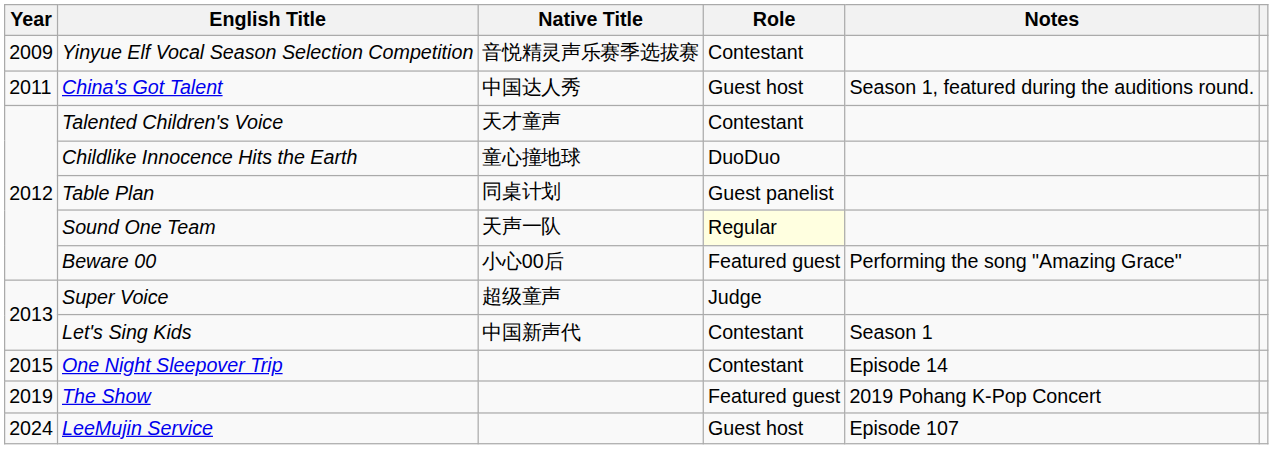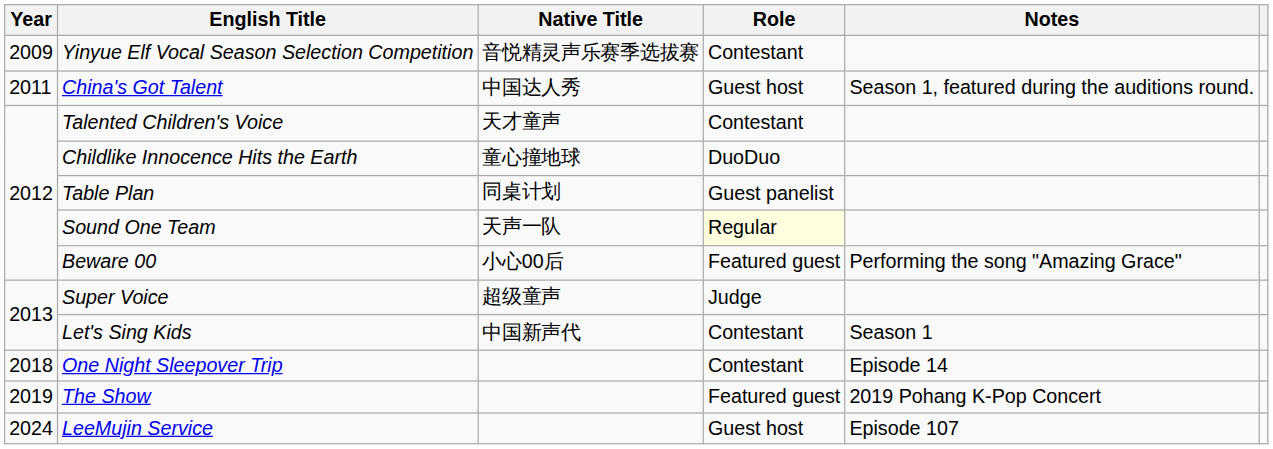 <table class="wikitable">
 <tr>
 <th>Year</th>
 <th>English Title</th>
 <th>Native Title</th>
 <th>Role</th>
 <th>Notes</th>
 <th></th>
 </tr>
 <tr>
 <td>2009</td>
 <td><em>Yinyue Elf Vocal Season Selection Competition</em></td>
 <td>音悦精灵声乐赛季选拔赛</td>
 <td>Contestant</td>
 <td></td>
 <td></td>
 </tr>
 <tr>
 <td>2011</td>
 <td><em><a href='#'>China's Got Talent</a></em></td>
 <td>中国达人秀</td>
 <td>Guest host</td>
 <td>Season 1, featured during the auditions round.</td>
 <td></td>
 </tr>
 <tr>
 <td rowspan="5">2012</td>
 <td><em>Talented Children's Voice</em></td>
 <td>天才童声</td>
 <td>Contestant</td>
 <td></td>
 <td></td>
 </tr>
 <tr>
 <td><em>Childlike Innocence Hits the Earth</em></td>
 <td>童心撞地球</td>
 <td>DuoDuo</td>
 <td></td>
 <td></td>
 </tr>
 <tr>
 <td><em>Table Plan</em></td>
 <td>同桌计划</td>
 <td>Guest panelist</td>
 <td></td>
 <td></td>
 </tr>
 <tr>
 <td><em>Sound One Team</em></td>
 <td>天声一队</td>
 <td style="background: lightyellow;">Regular</td>
 <td></td>
 <td></td>
 </tr>
 <tr>
 <td><em>Beware 00</em></td>
 <td>小心00后</td>
 <td>Featured guest</td>
 <td>Performing the song "Amazing Grace"</td>
 <td></td>
 </tr>
 <tr>
 <td rowspan="2">2013</td>
 <td><em>Super Voice</em></td>
 <td>超级童声</td>
 <td>Judge</td>
 <td></td>
 <td></td>
 </tr>
 <tr>
 <td><em>Let's Sing Kids</em></td>
 <td>中国新声代</td>
 <td>Contestant</td>
 <td>Season 1</td>
 <td></td>
 </tr>
 <tr>
-<td>2015</td>
+<td>2018</td>
 <td><em><a href='#'>One Night Sleepover Trip</a></em></td>
 <td></td>
 <td>Contestant</td>
 <td>Episode 14</td>
 <td></td>
 </tr>
 <tr>
 <td>2019</td>
 <td><em><a href='#'>The Show</a></em></td>
 <td></td>
 <td>Featured guest</td>
 <td>2019 Pohang K-Pop Concert</td>
 <td></td>
 </tr>
 <tr>
 <td scope="row">2024</td>
 <td><em><a href='#'>LeeMujin Service</a></em></td>
 <td></td>
 <td>Guest host</td>
 <td>Episode 107</td>
 <td></td>
 </tr>
 </table>
